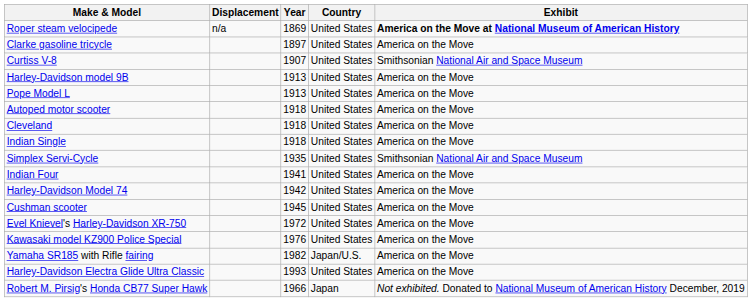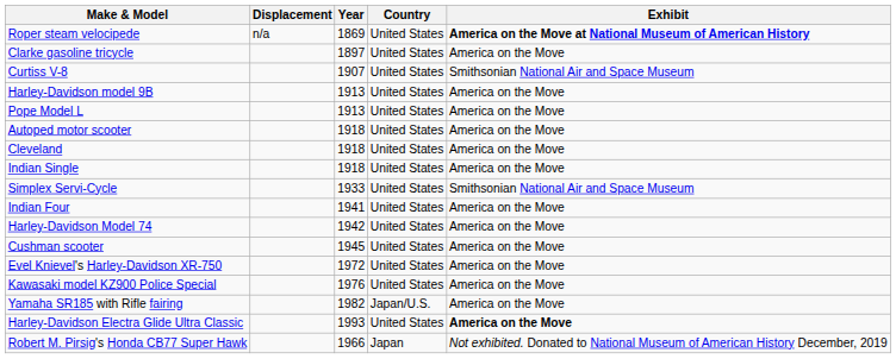 <table class="wikitable">
 <tr>
 <th>Make & Model</th>
 <th>Displacement</th>
 <th>Year</th>
 <th>Country</th>
 <th>Exhibit</th>
 </tr>
 <tr>
 <td><a href='#'>Roper steam velocipede</a></td>
 <td>n/a</td>
 <td>1869</td>
 <td>United States</td>
 <td><strong>America on the Move at <a href='#'>National Museum of American History</a></strong></td>
 </tr>
 <tr>
 <td><a href='#'>Clarke gasoline tricycle</a></td>
 <td></td>
 <td>1897</td>
 <td>United States</td>
 <td>America on the Move</td>
 </tr>
 <tr>
 <td><a href='#'>Curtiss V-8</a></td>
 <td></td>
 <td>1907</td>
 <td>United States</td>
 <td>Smithsonian <a href='#'>National Air and Space Museum</a></td>
 </tr>
 <tr>
 <td><a href='#'>Harley-Davidson model 9B</a></td>
 <td></td>
 <td>1913</td>
 <td>United States</td>
 <td>America on the Move</td>
 </tr>
 <tr>
 <td><a href='#'>Pope Model L</a></td>
 <td></td>
 <td>1913</td>
 <td>United States</td>
 <td>America on the Move</td>
 </tr>
 <tr>
 <td><a href='#'>Autoped motor scooter</a></td>
 <td></td>
 <td>1918</td>
 <td>United States</td>
 <td>America on the Move</td>
 </tr>
 <tr>
 <td><a href='#'>Cleveland</a></td>
 <td></td>
 <td>1918</td>
 <td>United States</td>
 <td>America on the Move</td>
 </tr>
 <tr>
 <td><a href='#'>Indian Single</a></td>
 <td></td>
 <td>1918</td>
 <td>United States</td>
 <td>America on the Move</td>
 </tr>
 <tr>
 <td><a href='#'>Simplex Servi-Cycle</a></td>
 <td></td>
-<td>1935</td>
+<td>1933</td>
 <td>United States</td>
 <td>Smithsonian <a href='#'>National Air and Space Museum</a></td>
 </tr>
 <tr>
 <td><a href='#'>Indian Four</a></td>
 <td></td>
 <td>1941</td>
 <td>United States</td>
 <td>America on the Move</td>
 </tr>
 <tr>
 <td><a href='#'>Harley-Davidson Model 74</a></td>
 <td></td>
 <td>1942</td>
 <td>United States</td>
 <td>America on the Move</td>
 </tr>
 <tr>
 <td><a href='#'>Cushman scooter</a></td>
 <td></td>
 <td>1945</td>
 <td>United States</td>
 <td>America on the Move</td>
 </tr>
 <tr>
 <td><a href='#'>Evel Knievel</a>'s <a href='#'>Harley-Davidson XR-750</a></td>
 <td></td>
 <td>1972</td>
 <td>United States</td>
 <td>America on the Move</td>
 </tr>
 <tr>
 <td><a href='#'>Kawasaki model KZ900 Police Special</a></td>
 <td></td>
 <td>1976</td>
 <td>United States</td>
 <td>America on the Move</td>
 </tr>
 <tr>
 <td><a href='#'>Yamaha SR185</a> with Rifle <a href='#'>fairing</a></td>
 <td></td>
 <td>1982</td>
 <td>Japan/U.S.</td>
 <td>America on the Move</td>
 </tr>
 <tr>
 <td><a href='#'>Harley-Davidson Electra Glide Ultra Classic</a></td>
 <td></td>
 <td>1993</td>
 <td>United States</td>
-<td>America on the Move</td>
+<td><strong>America on the Move</strong></td>
 </tr>
 <tr>
 <td><a href='#'>Robert M. Pirsig</a>'s <a href='#'>Honda CB77 Super Hawk</a></td>
 <td></td>
 <td>1966</td>
 <td>Japan</td>
 <td><em>Not exhibited.</em> Donated to <a href='#'>National Museum of American History</a> December, 2019</td>
 </tr>
 </table>
